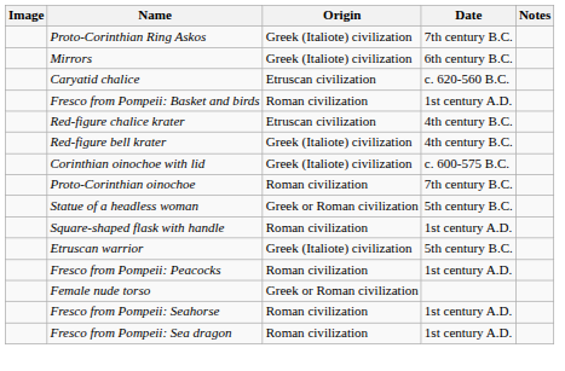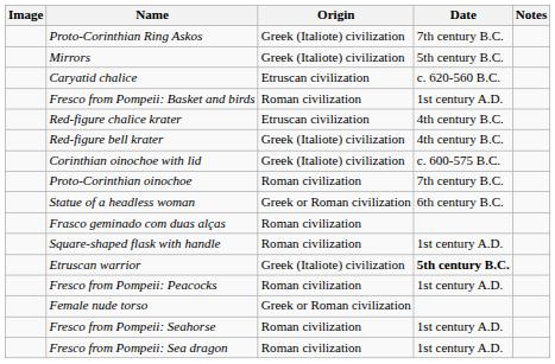 <table class="wikitable sortable">
 <tr>
 <th>Image</th>
 <th>Name</th>
 <th>Origin</th>
 <th>Date</th>
 <th>Notes</th>
 </tr>
 <tr>
 <td></td>
 <td><em>Proto-Corinthian Ring Askos</em></td>
 <td>Greek (Italiote) civilization</td>
 <td>7th century B.C.</td>
 <td></td>
 </tr>
 <tr>
 <td></td>
 <td><em>Mirrors</em></td>
 <td>Greek (Italiote) civilization</td>
-<td>6th century B.C.</td>
+<td>5th century B.C.</td>
 <td></td>
 </tr>
 <tr>
 <td></td>
 <td><em>Caryatid chalice</em></td>
 <td>Etruscan civilization</td>
 <td>c. 620-560 B.C.</td>
 <td></td>
 </tr>
 <tr>
 <td></td>
 <td><em>Fresco from Pompeii: Basket and birds</em></td>
 <td>Roman civilization</td>
 <td>1st century A.D.</td>
 <td></td>
 </tr>
 <tr>
 <td></td>
 <td><em>Red-figure chalice krater</em></td>
 <td>Etruscan civilization</td>
 <td>4th century B.C.</td>
 <td></td>
 </tr>
 <tr>
 <td></td>
 <td><em>Red-figure bell krater</em></td>
 <td>Greek (Italiote) civilization</td>
 <td>4th century B.C.</td>
 <td></td>
 </tr>
 <tr>
 <td></td>
 <td><em>Corinthian oinochoe with lid</em></td>
 <td>Greek (Italiote) civilization</td>
 <td>c. 600-575 B.C.</td>
 <td></td>
 </tr>
 <tr>
 <td></td>
 <td><em>Proto-Corinthian oinochoe</em></td>
 <td>Roman civilization</td>
 <td>7th century B.C.</td>
 <td></td>
 </tr>
 <tr>
 <td></td>
 <td><em>Statue of a headless woman</em></td>
 <td>Greek or Roman civilization</td>
-<td>5th century B.C.</td>
+<td>6th century B.C.</td>
+<td></td>
+</tr>
+<tr>
+<td></td>
+<td><em>Frasco geminado com duas alças</em></td>
+<td>Roman civilization</td>
+<td></td>
 <td></td>
 </tr>
 <tr>
 <td></td>
 <td><em>Square-shaped flask with handle</em></td>
 <td>Roman civilization</td>
 <td>1st century A.D.</td>
 <td></td>
 </tr>
 <tr>
 <td></td>
 <td><em>Etruscan warrior</em></td>
 <td>Greek (Italiote) civilization</td>
-<td>5th century B.C.</td>
+<td><strong>5th century B.C.</strong></td>
 <td></td>
 </tr>
 <tr>
 <td></td>
 <td><em>Fresco from Pompeii: Peacocks</em></td>
 <td>Roman civilization</td>
 <td>1st century A.D.</td>
 <td></td>
 </tr>
 <tr>
 <td></td>
 <td><em>Female nude torso</em></td>
 <td>Greek or Roman civilization</td>
 <td></td>
 <td></td>
 </tr>
 <tr>
 <td></td>
 <td><em>Fresco from Pompeii: Seahorse</em></td>
 <td>Roman civilization</td>
 <td>1st century A.D.</td>
 <td></td>
 </tr>
 <tr>
 <td></td>
 <td><em>Fresco from Pompeii: Sea dragon</em></td>
 <td>Roman civilization</td>
 <td>1st century A.D.</td>
 <td></td>
 </tr>
 </table>
